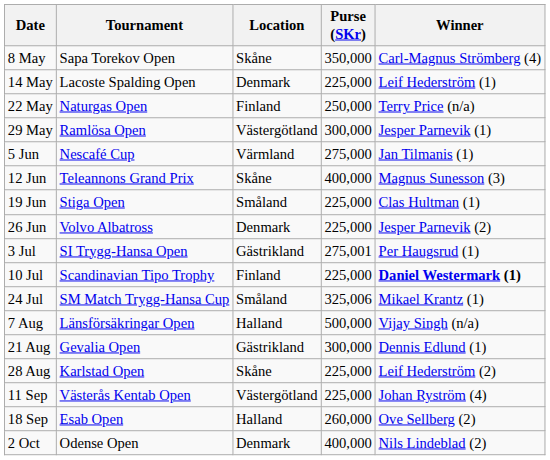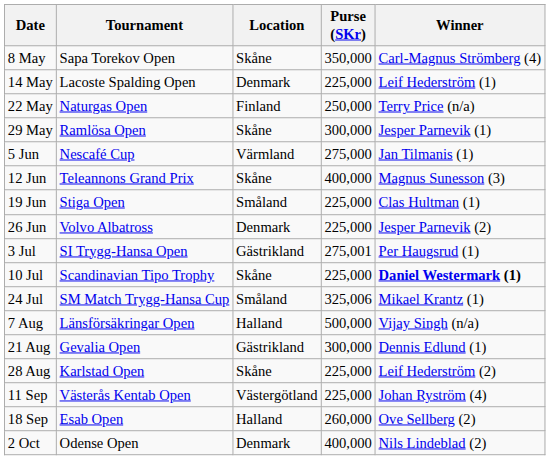 <table class="wikitable" style="font-size:95%;">
 <tr>
 <th>Date</th>
 <th>Tournament</th>
 <th>Location</th>
 <th>Purse<br>(<a href='#'>SKr</a>)</th>
 <th>Winner</th>
 </tr>
 <tr>
 <td>8 May</td>
 <td>Sapa Torekov Open</td>
 <td>Skåne</td>
 <td align=right>350,000</td>
 <td> <a href='#'>Carl-Magnus Strömberg</a> (4)</td>
 </tr>
 <tr>
 <td>14 May</td>
 <td>Lacoste Spalding Open</td>
 <td>Denmark</td>
 <td align=right>225,000</td>
 <td> <a href='#'>Leif Hederström</a> (1)</td>
 </tr>
 <tr>
 <td>22 May</td>
 <td><a href='#'>Naturgas Open</a></td>
 <td>Finland</td>
 <td align=right>250,000</td>
 <td> <a href='#'>Terry Price</a> (n/a)</td>
 </tr>
 <tr>
 <td>29 May</td>
 <td><a href='#'>Ramlösa Open</a></td>
-<td>Västergötland</td>
+<td>Skåne</td>
 <td align=right>300,000</td>
 <td> <a href='#'>Jesper Parnevik</a> (1)</td>
 </tr>
 <tr>
 <td>5 Jun</td>
 <td><a href='#'>Nescafé Cup</a></td>
 <td>Värmland</td>
 <td align=right>275,000</td>
 <td> <a href='#'>Jan Tilmanis</a> (1)</td>
 </tr>
 <tr>
 <td>12 Jun</td>
 <td><a href='#'>Teleannons Grand Prix</a></td>
 <td>Skåne</td>
 <td align=right>400,000</td>
 <td> <a href='#'>Magnus Sunesson</a> (3)</td>
 </tr>
 <tr>
 <td>19 Jun</td>
 <td><a href='#'>Stiga Open</a></td>
 <td>Småland</td>
 <td align=right>225,000</td>
 <td> <a href='#'>Clas Hultman</a> (1)</td>
 </tr>
 <tr>
 <td>26 Jun</td>
 <td><a href='#'>Volvo Albatross</a></td>
 <td>Denmark</td>
 <td align=right>225,000</td>
 <td> <a href='#'>Jesper Parnevik</a> (2)</td>
 </tr>
 <tr>
 <td>3 Jul</td>
 <td><a href='#'>SI Trygg-Hansa Open</a></td>
 <td>Gästrikland</td>
 <td align=right>275,001</td>
 <td> <a href='#'>Per Haugsrud</a> (1)</td>
 </tr>
 <tr>
 <td>10 Jul</td>
 <td><a href='#'>Scandinavian Tipo Trophy</a></td>
-<td>Finland</td>
+<td>Skåne</td>
 <td align=right>225,000</td>
 <td><strong> <a href='#'>Daniel Westermark</a> (1)</strong></td>
 </tr>
 <tr>
 <td>24 Jul</td>
 <td><a href='#'>SM Match Trygg-Hansa Cup</a></td>
 <td>Småland</td>
 <td align=right>325,006</td>
 <td> <a href='#'>Mikael Krantz</a> (1)</td>
 </tr>
 <tr>
 <td>7 Aug</td>
 <td><a href='#'>Länsförsäkringar Open</a></td>
 <td>Halland</td>
 <td align=right>500,000</td>
 <td> <a href='#'>Vijay Singh</a> (n/a)</td>
 </tr>
 <tr>
 <td>21 Aug</td>
 <td><a href='#'>Gevalia Open</a></td>
 <td>Gästrikland</td>
 <td align=right>300,000</td>
 <td> <a href='#'>Dennis Edlund</a> (1)</td>
 </tr>
 <tr>
 <td>28 Aug</td>
 <td><a href='#'>Karlstad Open</a></td>
 <td>Skåne</td>
 <td align=right>225,000</td>
 <td> <a href='#'>Leif Hederström</a> (2)</td>
 </tr>
 <tr>
 <td>11 Sep</td>
 <td><a href='#'>Västerås Kentab Open</a></td>
 <td>Västergötland</td>
 <td align=right>225,000</td>
 <td> <a href='#'>Johan Ryström</a> (4)</td>
 </tr>
 <tr>
 <td>18 Sep</td>
 <td><a href='#'>Esab Open</a></td>
 <td>Halland</td>
 <td align=right>260,000</td>
 <td> <a href='#'>Ove Sellberg</a> (2)</td>
 </tr>
 <tr>
 <td>2 Oct</td>
 <td>Odense Open</td>
 <td>Denmark</td>
 <td align=right>400,000</td>
 <td> <a href='#'>Nils Lindeblad</a> (2)</td>
 </tr>
 </table>
